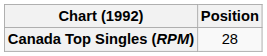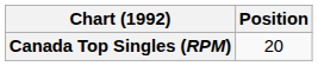 <table class="wikitable plainrowheaders" style="text-align:center">
 <tr>
 <th>Chart (1992)</th>
 <th>Position</th>
 </tr>
 <tr>
 <th scope="row">Canada Top Singles (<em>RPM</em>)</th>
-<td>28</td>
+<td>20</td>
 </tr>
 </table>
